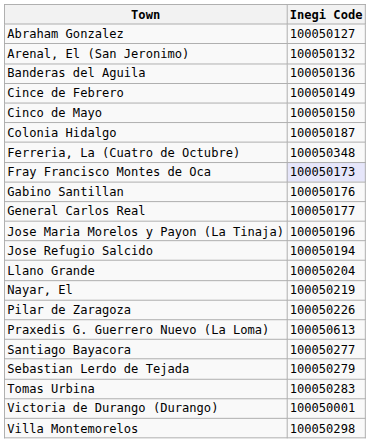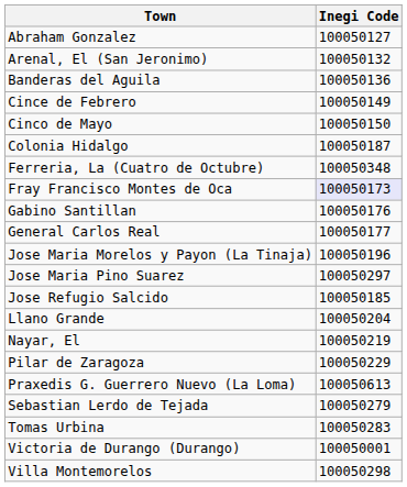 <table class="wikitable">
 <tr>
 <th>Town</th>
 <th>Inegi Code</th>
 </tr>
 <tr>
 <td>Abraham Gonzalez</td>
 <td>100050127</td>
 </tr>
 <tr>
 <td>Arenal, El (San Jeronimo)</td>
 <td>100050132</td>
 </tr>
 <tr>
 <td>Banderas del Aguila</td>
 <td>100050136</td>
 </tr>
 <tr>
 <td>Cince de Febrero</td>
 <td>100050149</td>
 </tr>
 <tr>
 <td>Cinco de Mayo</td>
 <td>100050150</td>
 </tr>
 <tr>
 <td>Colonia Hidalgo</td>
 <td>100050187</td>
 </tr>
 <tr>
 <td>Ferreria, La (Cuatro de Octubre)</td>
 <td>100050348</td>
 </tr>
 <tr>
 <td>Fray Francisco Montes de Oca</td>
 <td style="background: lavender;">100050173</td>
 </tr>
 <tr>
 <td>Gabino Santillan</td>
 <td>100050176</td>
 </tr>
 <tr>
 <td>General Carlos Real</td>
 <td>100050177</td>
 </tr>
 <tr>
 <td>Jose Maria Morelos y Payon (La Tinaja)</td>
 <td>100050196</td>
 </tr>
 <tr>
+<td>Jose Maria Pino Suarez</td>
+<td>100050297</td>
+</tr>
+<tr>
 <td>Jose Refugio Salcido</td>
-<td>100050194</td>
+<td>100050185</td>
 </tr>
 <tr>
 <td>Llano Grande</td>
 <td>100050204</td>
 </tr>
 <tr>
 <td>Nayar, El</td>
 <td>100050219</td>
 </tr>
 <tr>
 <td>Pilar de Zaragoza</td>
-<td>100050226</td>
+<td>100050229</td>
 </tr>
 <tr>
 <td>Praxedis G. Guerrero Nuevo (La Loma)</td>
 <td>100050613</td>
-</tr>
-<tr>
-<td>Santiago Bayacora</td>
-<td>100050277</td>
 </tr>
 <tr>
 <td>Sebastian Lerdo de Tejada</td>
 <td>100050279</td>
 </tr>
 <tr>
 <td>Tomas Urbina</td>
 <td>100050283</td>
 </tr>
 <tr>
 <td>Victoria de Durango (Durango)</td>
 <td>100050001</td>
 </tr>
 <tr>
 <td>Villa Montemorelos</td>
 <td>100050298</td>
 </tr>
 </table>
